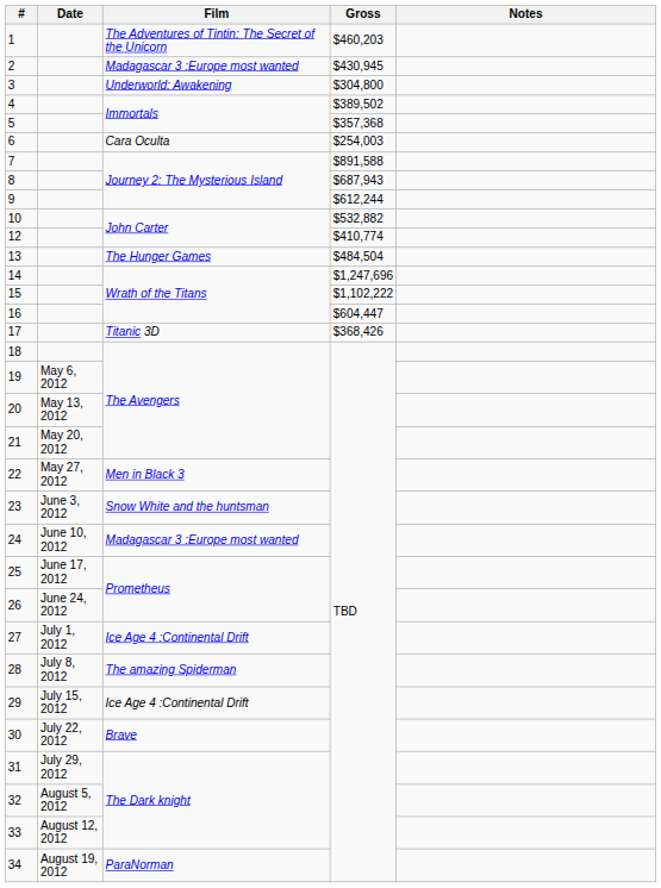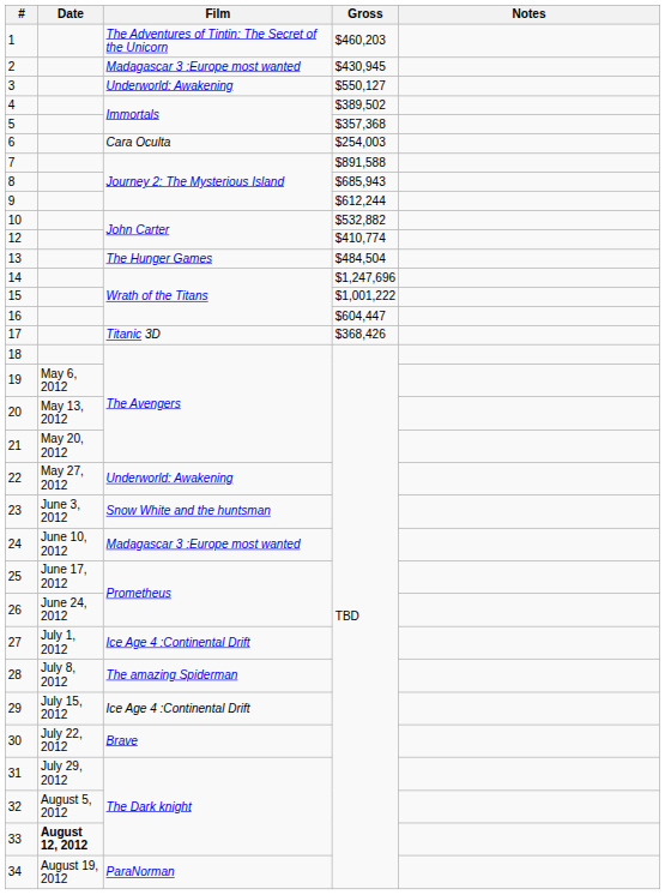 <table class="wikitable sortable">
 <tr>
 <th width="5%">#</th>
 <th width="10%">Date</th>
 <th width="35%">Film</th>
 <th width="10%">Gross</th>
 <th>Notes</th>
 </tr>
 <tr>
 <td>1</td>
 <td></td>
 <td><em><a href='#'>The Adventures of Tintin: The Secret of the Unicorn</a></em></td>
 <td>$460,203</td>
 <td></td>
 </tr>
 <tr>
 <td>2</td>
 <td></td>
 <td><em><a href='#'>Madagascar 3 :Europe most wanted</a></em></td>
 <td>$430,945</td>
 <td></td>
 </tr>
 <tr>
 <td>3</td>
 <td></td>
 <td><em><a href='#'>Underworld: Awakening</a></em></td>
-<td>$304,800</td>
+<td>$550,127</td>
 <td></td>
 </tr>
 <tr>
 <td>4</td>
 <td></td>
 <td rowspan="2"><em><a href='#'>Immortals</a></em></td>
 <td>$389,502</td>
 <td></td>
 </tr>
 <tr>
 <td>5</td>
 <td></td>
 <td>$357,368</td>
 <td></td>
 </tr>
 <tr>
 <td>6</td>
 <td></td>
 <td><em>Cara Oculta</em></td>
 <td>$254,003</td>
 <td></td>
 </tr>
 <tr>
 <td>7</td>
 <td></td>
 <td rowspan="3"><em><a href='#'>Journey 2: The Mysterious Island</a></em></td>
 <td>$891,588</td>
 <td></td>
 </tr>
 <tr>
 <td>8</td>
 <td></td>
-<td>$687,943</td>
+<td>$685,943</td>
 <td></td>
 </tr>
 <tr>
 <td>9</td>
 <td></td>
 <td>$612,244</td>
 <td></td>
 </tr>
 <tr>
 <td>10</td>
 <td></td>
 <td rowspan="2"><em><a href='#'>John Carter</a></em></td>
 <td>$532,882</td>
 <td></td>
 </tr>
 <tr>
 <td>12</td>
 <td></td>
 <td>$410,774</td>
 <td></td>
 </tr>
 <tr>
 <td>13</td>
 <td></td>
 <td><em><a href='#'>The Hunger Games</a></em></td>
 <td>$484,504</td>
 <td></td>
 </tr>
 <tr>
 <td>14</td>
 <td></td>
 <td rowspan="3"><em><a href='#'>Wrath of the Titans</a></em></td>
 <td>$1,247,696</td>
 <td></td>
 </tr>
 <tr>
 <td>15</td>
 <td></td>
-<td>$1,102,222</td>
+<td>$1,001,222</td>
 <td></td>
 </tr>
 <tr>
 <td>16</td>
 <td></td>
 <td>$604,447</td>
 <td></td>
 </tr>
 <tr>
 <td>17</td>
 <td></td>
 <td><em><a href='#'>Titanic</a> 3D</em></td>
 <td>$368,426</td>
 <td></td>
 </tr>
 <tr>
 <td>18</td>
 <td></td>
 <td rowspan="4"><em><a href='#'>The Avengers</a></em></td>
 <td rowspan="17">TBD</td>
 <td></td>
 </tr>
 <tr>
 <td>19</td>
 <td>May 6, 2012</td>
 <td></td>
 </tr>
 <tr>
 <td>20</td>
 <td>May 13, 2012</td>
 <td></td>
 </tr>
 <tr>
 <td>21</td>
 <td>May 20, 2012</td>
 <td></td>
 </tr>
 <tr>
 <td>22</td>
 <td>May 27, 2012</td>
-<td><em><a href='#'>Men in Black 3</a></em></td>
+<td><em><a href='#'>Underworld: Awakening</a></em></td>
 <td></td>
 </tr>
 <tr>
 <td>23</td>
 <td>June 3, 2012</td>
 <td><em><a href='#'>Snow White and the huntsman</a></em></td>
 <td></td>
 </tr>
 <tr>
 <td>24</td>
 <td>June 10, 2012</td>
 <td><em><a href='#'>Madagascar 3 :Europe most wanted</a></em></td>
 <td></td>
 </tr>
 <tr>
 <td>25</td>
 <td>June 17, 2012</td>
 <td rowspan="2"><em><a href='#'>Prometheus</a></em></td>
 <td></td>
 </tr>
 <tr>
 <td>26</td>
 <td>June 24, 2012</td>
 <td></td>
 </tr>
 <tr>
 <td>27</td>
 <td>July 1, 2012</td>
 <td><em><a href='#'>Ice Age 4 :Continental Drift</a></em></td>
 <td></td>
 </tr>
 <tr>
 <td>28</td>
 <td>July 8, 2012</td>
 <td><em><a href='#'>The amazing Spiderman</a></em></td>
 <td></td>
 </tr>
 <tr>
 <td>29</td>
 <td>July 15, 2012</td>
 <td><em>Ice Age 4 :Continental Drift</em></td>
 <td></td>
 </tr>
 <tr>
 <td>30</td>
 <td>July 22, 2012</td>
 <td><em><a href='#'>Brave</a></em></td>
 <td></td>
 </tr>
 <tr>
 <td>31</td>
 <td>July 29, 2012</td>
 <td rowspan="3"><em><a href='#'>The Dark knight</a></em></td>
 <td></td>
 </tr>
 <tr>
 <td>32</td>
 <td>August 5, 2012</td>
 <td></td>
 </tr>
 <tr>
 <td>33</td>
-<td>August 12, 2012</td>
+<td><strong>August 12, 2012</strong></td>
 <td></td>
 </tr>
 <tr>
 <td>34</td>
 <td>August 19, 2012</td>
 <td><em><a href='#'>ParaNorman</a></em></td>
 <td></td>
 </tr>
 </table>
